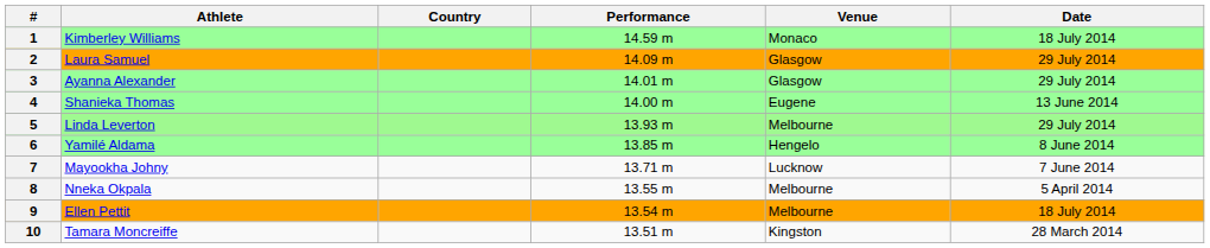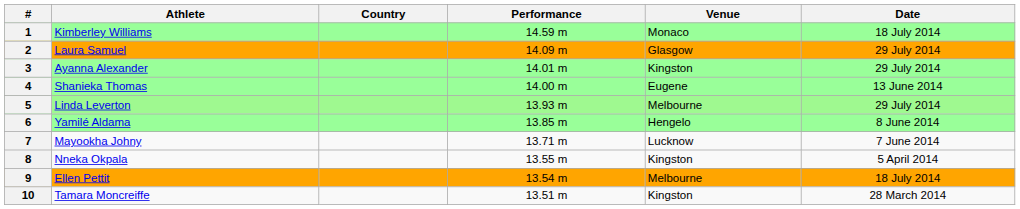 <table class="wikitable" width=100% style="font-size:90%; text-align:center;">
 <tr>
 <th>#</th>
 <th>Athlete</th>
 <th>Country</th>
 <th>Performance</th>
 <th>Venue</th>
 <th>Date</th>
 </tr>
 <tr bgcolor="99FF99">
 <th>1</th>
 <td align=left><a href='#'>Kimberley Williams</a></td>
 <td align=left></td>
 <td>14.59 m</td>
 <td align=left> Monaco</td>
 <td>18 July 2014</td>
 </tr>
 <tr bgcolor="orange">
 <th>2</th>
 <td align=left><a href='#'>Laura Samuel</a></td>
 <td align=left></td>
 <td>14.09 m</td>
 <td align=left> Glasgow</td>
 <td>29 July 2014</td>
 </tr>
 <tr bgcolor="99FF99">
 <th>3</th>
 <td align=left><a href='#'>Ayanna Alexander</a></td>
 <td align=left></td>
 <td>14.01 m</td>
-<td align=left> Glasgow</td>
+<td align=left> Kingston</td>
 <td>29 July 2014</td>
 </tr>
 <tr bgcolor="99FF99">
 <th>4</th>
 <td align=left><a href='#'>Shanieka Thomas</a></td>
 <td align=left></td>
 <td>14.00 m</td>
 <td align=left> Eugene</td>
 <td>13 June 2014</td>
 </tr>
 <tr bgcolor="9FF99">
 <th>5</th>
 <td align=left><a href='#'>Linda Leverton</a></td>
 <td align=left></td>
 <td>13.93 m</td>
 <td align=left> Melbourne</td>
 <td>29 July 2014</td>
 </tr>
 <tr bgcolor="99FF99">
 <th>6</th>
 <td align=left><a href='#'>Yamilé Aldama</a></td>
 <td align=left></td>
 <td>13.85 m</td>
 <td align=left> Hengelo</td>
 <td>8 June 2014</td>
 </tr>
 <tr>
 <th>7</th>
 <td align=left><a href='#'>Mayookha Johny</a></td>
 <td align=left></td>
 <td>13.71 m</td>
 <td align=left> Lucknow</td>
 <td>7 June 2014</td>
 </tr>
 <tr>
 <th>8</th>
 <td align=left><a href='#'>Nneka Okpala</a></td>
 <td align=left></td>
 <td>13.55 m</td>
-<td align=left> Melbourne</td>
+<td align=left> Kingston</td>
 <td>5 April 2014</td>
 </tr>
 <tr bgcolor="orange">
 <th>9</th>
 <td align=left><a href='#'>Ellen Pettit</a></td>
 <td align=left></td>
 <td>13.54 m</td>
 <td align=left> Melbourne</td>
 <td>18 July 2014</td>
 </tr>
 <tr>
 <th>10</th>
 <td align=left><a href='#'>Tamara Moncreiffe</a></td>
 <td align=left></td>
 <td>13.51 m</td>
 <td align=left> Kingston</td>
 <td>28 March 2014</td>
 </tr>
 </table>
